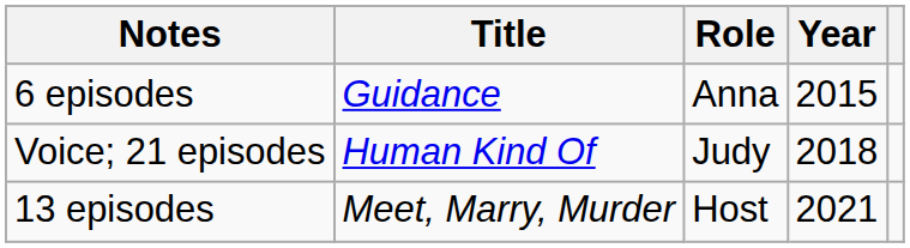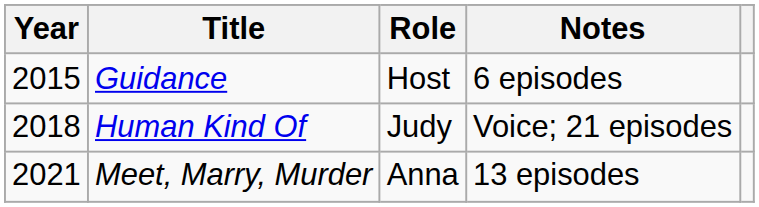 <table class="wikitable sortable">
 <tr>
-<th class="unsortable">Notes</th>
+<th>Year</th>
 <th>Title</th>
 <th>Role</th>
-<th>Year</th>
+<th class="unsortable">Notes</th>
 <th class="unsortable"></th>
 </tr>
 <tr>
+<td>2015</td>
+<td><em><a href='#'>Guidance</a></em></td>
+<td>Host</td>
 <td>6 episodes</td>
-<td><em><a href='#'>Guidance</a></em></td>
-<td>Anna</td>
-<td>2015</td>
 <td style="text-align:center;"></td>
 </tr>
 <tr>
-<td>Voice; 21 episodes</td>
+<td>2018</td>
 <td><em><a href='#'>Human Kind Of</a></em></td>
 <td>Judy</td>
-<td>2018</td>
+<td>Voice; 21 episodes</td>
 <td style="text-align:center;"></td>
 </tr>
 <tr>
+<td>2021</td>
+<td><em>Meet, Marry, Murder</em></td>
+<td>Anna</td>
 <td>13 episodes</td>
-<td><em>Meet, Marry, Murder</em></td>
-<td>Host</td>
-<td>2021</td>
 <td style="text-align:center;"></td>
 </tr>
 </table>
